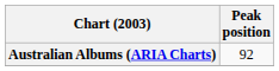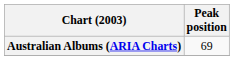 <table class="wikitable sortable plainrowheaders" style="text-align:center">
 <tr>
 <th scope="col">Chart (2003)</th>
 <th scope="col">Peak<br> position</th>
 </tr>
 <tr>
 <th scope="row">Australian Albums (<a href='#'>ARIA Charts</a>)</th>
-<td>92</td>
+<td>69</td>
 </tr>
 <tr>
 </tr>
 <tr>
 </tr>
 </table>
